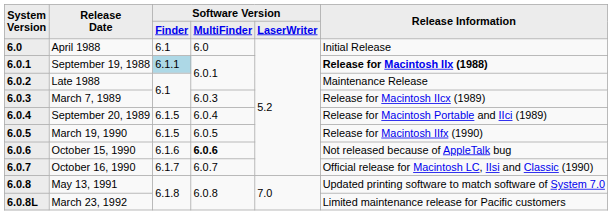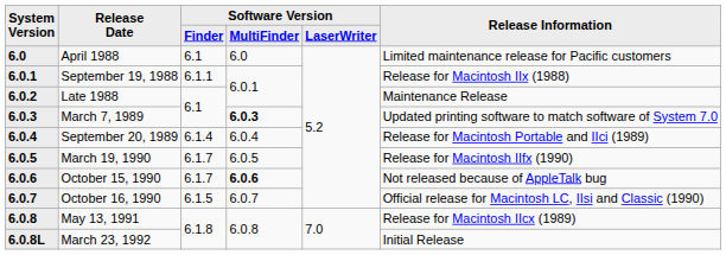 <table border="1" cellpadding="1" cellspacing="0" style="font-size: 85%; border: gray solid 1px; border-collapse: collapse;" class="wikitable">
 <tr>
 <th style="background: #ececec;" rowspan=2>System<br>Version</th>
 <th style="background: #ececec;" rowspan=2>Release<br>Date</th>
 <th style="background: #ececec;" colspan=3>Software Version</th>
 <th style="background: #ececec;" rowspan=2>Release Information</th>
 </tr>
 <tr>
 <th style="background: #ececec;"><a href='#'>Finder</a></th>
 <th style="background: #ececec;"><a href='#'>MultiFinder</a></th>
 <th style="background: #ececec;"><a href='#'>LaserWriter</a></th>
 </tr>
 <tr>
 <th style="background: #ececec; text-align:left;">6.0</th>
 <td>April 1988</td>
 <td>6.1</td>
 <td>6.0</td>
 <td rowspan="8">5.2</td>
-<td>Initial Release</td>
+<td>Limited maintenance release for Pacific customers</td>
 </tr>
 <tr>
 <th style="background: #ececec; text-align:left;">6.0.1</th>
 <td>September 19, 1988</td>
-<td style="background: lightblue;">6.1.1</td>
+<td>6.1.1</td>
 <td rowspan="2">6.0.1</td>
-<td><strong>Release for <a href='#'>Macintosh IIx</a> (1988)</strong></td>
+<td>Release for <a href='#'>Macintosh IIx</a> (1988)</td>
 </tr>
 <tr>
 <th style="background: #ececec; text-align:left;">6.0.2</th>
 <td>Late 1988</td>
 <td rowspan="2">6.1</td>
 <td>Maintenance Release</td>
 </tr>
 <tr>
 <th style="background: #ececec; text-align:left;">6.0.3</th>
 <td>March 7, 1989</td>
-<td>6.0.3</td>
-<td>Release for <a href='#'>Macintosh IIcx</a> (1989)</td>
+<td><strong>6.0.3</strong></td>
+<td>Updated printing software to match software of <a href='#'>System 7.0</a></td>
 </tr>
 <tr>
 <th style="background: #ececec; text-align:left;">6.0.4</th>
 <td>September 20, 1989</td>
-<td>6.1.5</td>
+<td>6.1.4</td>
 <td>6.0.4</td>
 <td>Release for <a href='#'>Macintosh Portable</a> and <a href='#'>IIci</a> (1989)</td>
 </tr>
 <tr>
 <th style="background: #ececec; text-align:left;">6.0.5</th>
 <td>March 19, 1990</td>
-<td>6.1.5</td>
+<td>6.1.7</td>
 <td>6.0.5</td>
 <td>Release for <a href='#'>Macintosh IIfx</a> (1990)</td>
 </tr>
 <tr>
 <th style="background: #ececec; text-align:left;">6.0.6</th>
 <td>October 15, 1990</td>
-<td>6.1.6</td>
+<td>6.1.7</td>
 <td><strong>6.0.6</strong></td>
 <td>Not released because of <a href='#'>AppleTalk</a> bug</td>
 </tr>
 <tr>
 <th style="background: #ececec; text-align:left;">6.0.7</th>
 <td>October 16, 1990</td>
-<td>6.1.7</td>
+<td>6.1.5</td>
 <td>6.0.7</td>
 <td>Official release for <a href='#'>Macintosh LC</a>, <a href='#'>IIsi</a> and <a href='#'>Classic</a> (1990)</td>
 </tr>
 <tr>
 <th style="background: #ececec; text-align:left;">6.0.8</th>
 <td>May 13, 1991</td>
 <td rowspan="2">6.1.8</td>
 <td rowspan="2">6.0.8</td>
 <td rowspan="2">7.0</td>
-<td>Updated printing software to match software of <a href='#'>System 7.0</a></td>
+<td>Release for <a href='#'>Macintosh IIcx</a> (1989)</td>
 </tr>
 <tr>
 <th style="background: #ececec; text-align:left;">6.0.8L</th>
 <td>March 23, 1992</td>
-<td>Limited maintenance release for Pacific customers</td>
+<td>Initial Release</td>
 </tr>
 </table>
